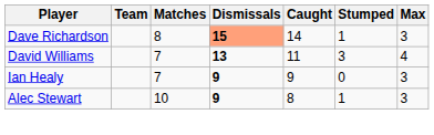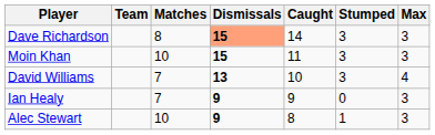 <table class="wikitable">
 <tr>
 <th>Player</th>
 <th>Team</th>
 <th>Matches</th>
 <th>Dismissals</th>
 <th>Caught</th>
 <th>Stumped</th>
 <th>Max</th>
 </tr>
 <tr>
 <td><a href='#'>Dave Richardson</a></td>
 <td></td>
 <td>8</td>
 <td style="background: lightsalmon;"><strong>15</strong></td>
 <td>14</td>
-<td>1</td>
+<td>3</td>
+<td>3</td>
+</tr>
+<tr>
+<td><a href='#'>Moin Khan</a></td>
+<td></td>
+<td>10</td>
+<td><strong>15</strong></td>
+<td>11</td>
+<td>3</td>
 <td>3</td>
 </tr>
 <tr>
 <td><a href='#'>David Williams</a></td>
 <td></td>
 <td>7</td>
 <td><strong> 13</strong></td>
-<td>11</td>
+<td>10</td>
 <td>3</td>
 <td>4</td>
 </tr>
 <tr>
 <td><a href='#'>Ian Healy</a></td>
 <td></td>
 <td>7</td>
 <td><strong>9</strong></td>
 <td>9</td>
 <td>0</td>
 <td>3</td>
 </tr>
 <tr>
 <td><a href='#'>Alec Stewart</a></td>
 <td></td>
 <td>10</td>
 <td><strong>9</strong></td>
 <td>8</td>
 <td>1</td>
 <td>3</td>
 </tr>
 </table>
